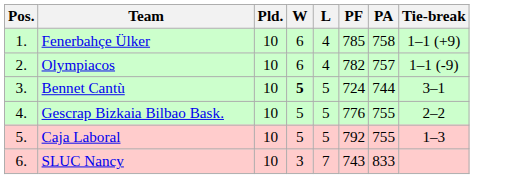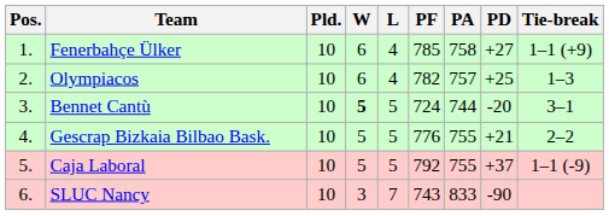 <table class="wikitable" style="text-align:center">
 <tr>
 <th width=15>Pos.</th>
 <th width=220>Team</th>
 <th width=20>Pld.</th>
 <th width=20>W</th>
 <th width=20>L</th>
 <th width=20>PF</th>
 <th width=20>PA</th>
+<th width=20>PD</th>
 <th>Tie-break</th>
 </tr>
 <tr style="background:#ccffcc;">
 <td>1.</td>
 <td align=left> <a href='#'>Fenerbahçe Ülker</a></td>
 <td>10</td>
 <td>6</td>
 <td>4</td>
 <td>785</td>
 <td>758</td>
+<td>+27</td>
 <td>1–1 (+9)</td>
 </tr>
 <tr style="background:#ccffcc;">
 <td>2.</td>
 <td align=left> <a href='#'>Olympiacos</a></td>
 <td>10</td>
 <td>6</td>
 <td>4</td>
 <td>782</td>
 <td>757</td>
-<td>1–1 (-9)</td>
+<td>+25</td>
+<td>1–3</td>
 </tr>
 <tr style="background:#ccffcc;">
 <td>3.</td>
 <td align=left> <a href='#'>Bennet Cantù</a></td>
 <td>10</td>
 <td><strong>5</strong></td>
 <td>5</td>
 <td>724</td>
 <td>744</td>
+<td>-20</td>
 <td>3–1</td>
 </tr>
 <tr style="background:#ccffcc;">
 <td>4.</td>
 <td align=left> <a href='#'>Gescrap Bizkaia Bilbao Bask.</a></td>
 <td>10</td>
 <td>5</td>
 <td>5</td>
 <td>776</td>
 <td>755</td>
+<td>+21</td>
 <td>2–2</td>
 </tr>
 <tr style="background:#fcc;">
 <td>5.</td>
 <td align=left> <a href='#'>Caja Laboral</a></td>
 <td>10</td>
 <td>5</td>
 <td>5</td>
 <td>792</td>
 <td>755</td>
-<td>1–3</td>
+<td>+37</td>
+<td>1–1 (-9)</td>
 </tr>
 <tr style="background:#fcc;">
 <td>6.</td>
 <td align=left> <a href='#'>SLUC Nancy</a></td>
 <td>10</td>
 <td>3</td>
 <td>7</td>
 <td>743</td>
 <td>833</td>
+<td>-90</td>
 <td></td>
 </tr>
 </table>
